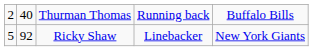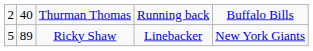 <table class="wikitable" style="text-align:center">
 <tr>
 <td>2</td>
 <td>40</td>
 <td><a href='#'>Thurman Thomas</a></td>
 <td><a href='#'>Running back</a></td>
 <td><a href='#'>Buffalo Bills</a></td>
 </tr>
 <tr>
 <td>5</td>
-<td>92</td>
+<td>89</td>
 <td><a href='#'>Ricky Shaw</a></td>
 <td><a href='#'>Linebacker</a></td>
 <td><a href='#'>New York Giants</a></td>
 </tr>
 </table>
